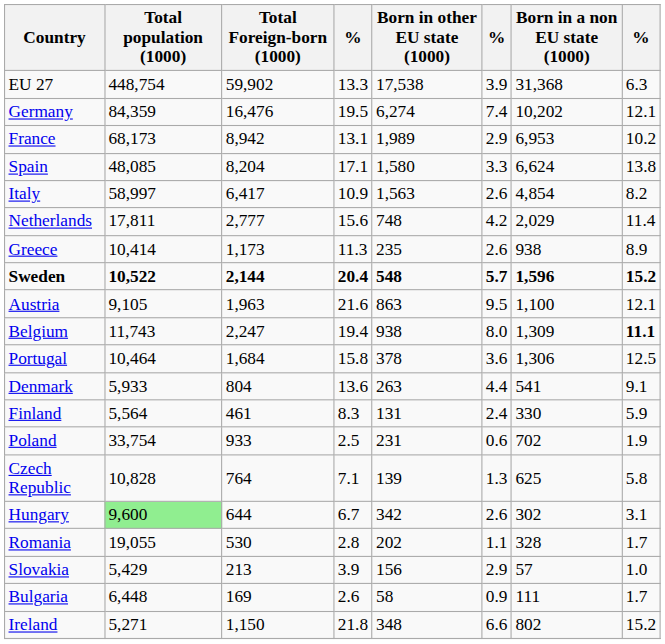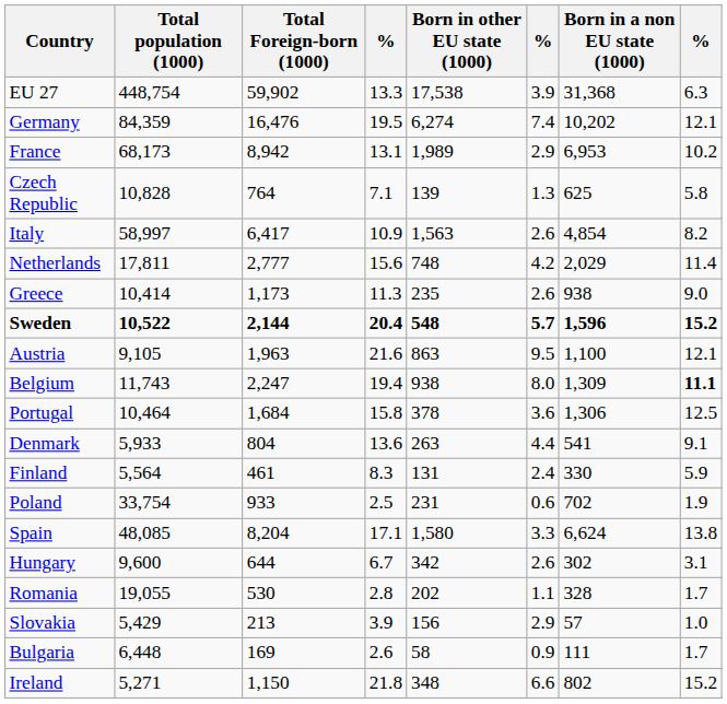 <table class="static-row-numbers sortable wikitable">
 <tr>
 <th>Country</th>
 <th>Total population (1000)</th>
 <th>Total Foreign-born (1000)</th>
 <th>%</th>
 <th>Born in other EU state (1000)</th>
 <th>%</th>
 <th>Born in a non EU state (1000)</th>
 <th>%</th>
 </tr>
 <tr>
 <td>EU 27</td>
 <td>448,754</td>
 <td>59,902</td>
 <td>13.3</td>
 <td>17,538</td>
 <td>3.9</td>
 <td>31,368</td>
 <td>6.3</td>
 </tr>
 <tr>
 <td><a href='#'>Germany</a></td>
 <td>84,359</td>
 <td>16,476</td>
 <td>19.5</td>
 <td>6,274</td>
 <td>7.4</td>
 <td>10,202</td>
 <td>12.1</td>
 </tr>
 <tr>
 <td><a href='#'>France</a></td>
 <td>68,173</td>
 <td>8,942</td>
 <td>13.1</td>
 <td>1,989</td>
 <td>2.9</td>
 <td>6,953</td>
 <td>10.2</td>
 </tr>
 <tr>
-<td><a href='#'>Spain</a></td>
-<td>48,085</td>
-<td>8,204</td>
-<td>17.1</td>
-<td>1,580</td>
-<td>3.3</td>
-<td>6,624</td>
-<td>13.8</td>
+<td><a href='#'>Czech Republic</a></td>
+<td>10,828</td>
+<td>764</td>
+<td>7.1</td>
+<td>139</td>
+<td>1.3</td>
+<td>625</td>
+<td>5.8</td>
 </tr>
 <tr>
 <td><a href='#'>Italy</a></td>
 <td>58,997</td>
 <td>6,417</td>
 <td>10.9</td>
 <td>1,563</td>
 <td>2.6</td>
 <td>4,854</td>
 <td>8.2</td>
 </tr>
 <tr>
 <td><a href='#'>Netherlands</a></td>
 <td>17,811</td>
 <td>2,777</td>
 <td>15.6</td>
 <td>748</td>
 <td>4.2</td>
 <td>2,029</td>
 <td>11.4</td>
 </tr>
 <tr>
 <td><a href='#'>Greece</a></td>
 <td>10,414</td>
 <td>1,173</td>
 <td>11.3</td>
 <td>235</td>
 <td>2.6</td>
 <td>938</td>
-<td>8.9</td>
+<td>9.0</td>
 </tr>
 <tr>
 <td><strong>Sweden</strong></td>
 <td><strong>10,522</strong></td>
 <td><strong>2,144</strong></td>
 <td><strong>20.4</strong></td>
 <td><strong>548</strong></td>
 <td><strong>5.7</strong></td>
 <td><strong>1,596</strong></td>
 <td><strong>15.2</strong></td>
 </tr>
 <tr>
 <td><a href='#'>Austria</a></td>
 <td>9,105</td>
 <td>1,963</td>
 <td>21.6</td>
 <td>863</td>
 <td>9.5</td>
 <td>1,100</td>
 <td>12.1</td>
 </tr>
 <tr>
 <td><a href='#'>Belgium</a></td>
 <td>11,743</td>
 <td>2,247</td>
 <td>19.4</td>
 <td>938</td>
 <td>8.0</td>
 <td>1,309</td>
 <td><strong>11.1</strong></td>
 </tr>
 <tr>
 <td><a href='#'>Portugal</a></td>
 <td>10,464</td>
 <td>1,684</td>
 <td>15.8</td>
 <td>378</td>
 <td>3.6</td>
 <td>1,306</td>
 <td>12.5</td>
 </tr>
 <tr>
 <td><a href='#'>Denmark</a></td>
 <td>5,933</td>
 <td>804</td>
 <td>13.6</td>
 <td>263</td>
 <td>4.4</td>
 <td>541</td>
 <td>9.1</td>
 </tr>
 <tr>
 <td><a href='#'>Finland</a></td>
 <td>5,564</td>
 <td>461</td>
 <td>8.3</td>
 <td>131</td>
 <td>2.4</td>
 <td>330</td>
 <td>5.9</td>
 </tr>
 <tr>
 <td><a href='#'>Poland</a></td>
 <td>33,754</td>
 <td>933</td>
 <td>2.5</td>
 <td>231</td>
 <td>0.6</td>
 <td>702</td>
 <td>1.9</td>
 </tr>
 <tr>
-<td><a href='#'>Czech Republic</a></td>
-<td>10,828</td>
-<td>764</td>
-<td>7.1</td>
-<td>139</td>
-<td>1.3</td>
-<td>625</td>
-<td>5.8</td>
+<td><a href='#'>Spain</a></td>
+<td>48,085</td>
+<td>8,204</td>
+<td>17.1</td>
+<td>1,580</td>
+<td>3.3</td>
+<td>6,624</td>
+<td>13.8</td>
 </tr>
 <tr>
 <td><a href='#'>Hungary</a></td>
-<td style="background: lightgreen;">9,600</td>
+<td>9,600</td>
 <td>644</td>
 <td>6.7</td>
 <td>342</td>
 <td>2.6</td>
 <td>302</td>
 <td>3.1</td>
 </tr>
 <tr>
 <td><a href='#'>Romania</a></td>
 <td>19,055</td>
 <td>530</td>
 <td>2.8</td>
 <td>202</td>
 <td>1.1</td>
 <td>328</td>
 <td>1.7</td>
 </tr>
 <tr>
 <td><a href='#'>Slovakia</a></td>
 <td>5,429</td>
 <td>213</td>
 <td>3.9</td>
 <td>156</td>
 <td>2.9</td>
 <td>57</td>
 <td>1.0</td>
 </tr>
 <tr>
 <td><a href='#'>Bulgaria</a></td>
 <td>6,448</td>
 <td>169</td>
 <td>2.6</td>
 <td>58</td>
 <td>0.9</td>
 <td>111</td>
 <td>1.7</td>
 </tr>
 <tr>
 <td><a href='#'>Ireland</a></td>
 <td>5,271</td>
 <td>1,150</td>
 <td>21.8</td>
 <td>348</td>
 <td>6.6</td>
 <td>802</td>
 <td>15.2</td>
 </tr>
 <tr>
 </tr>
 </table>
